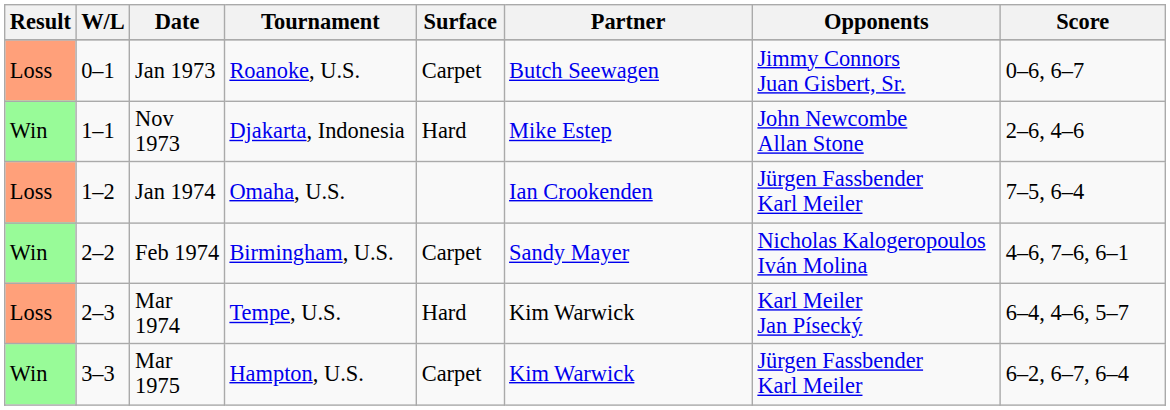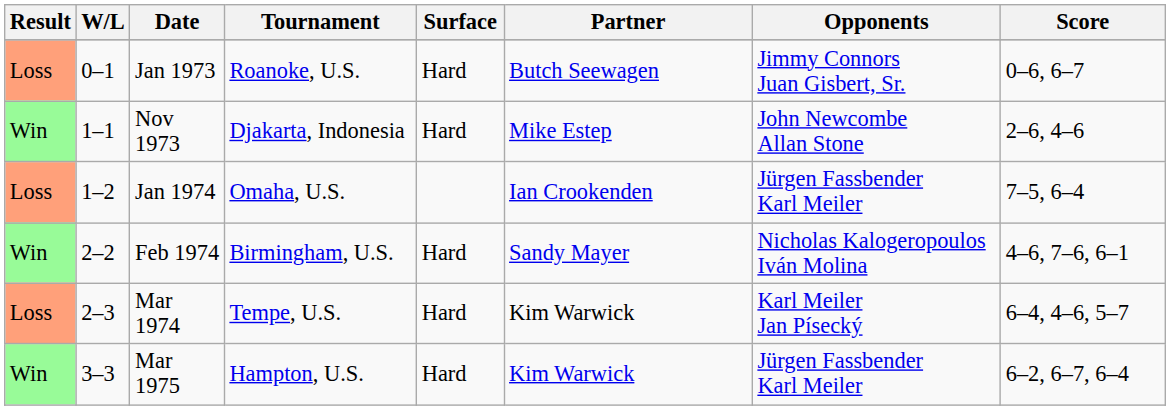 <table class="sortable wikitable">
 <tr>
 <th style="width:40px">Result</th>
 <th style="width:30px" class="unsortable">W/L</th>
 <th style="width:60px">Date</th>
 <th style="width:130px">Tournament</th>
 <th style="width:55px">Surface</th>
 <th style="width:170px">Partner</th>
 <th style="width:170px">Opponents</th>
 <th style="width:110px" class="unsortable">Score</th>
 </tr>
 <tr>
 </tr>
 <tr>
 <td style="background:#ffa07a;">Loss</td>
 <td>0–1</td>
 <td>Jan 1973</td>
 <td><a href='#'>Roanoke</a>, U.S.</td>
-<td>Carpet</td>
+<td>Hard</td>
 <td> <a href='#'>Butch Seewagen</a></td>
 <td> <a href='#'>Jimmy Connors</a> <br>  <a href='#'>Juan Gisbert, Sr.</a></td>
 <td>0–6, 6–7</td>
 </tr>
 <tr>
 <td style="background:#98fb98;">Win</td>
 <td>1–1</td>
 <td>Nov 1973</td>
 <td><a href='#'>Djakarta</a>, Indonesia</td>
 <td>Hard</td>
 <td> <a href='#'>Mike Estep</a></td>
 <td> <a href='#'>John Newcombe</a> <br>  <a href='#'>Allan Stone</a></td>
 <td>2–6, 4–6</td>
 </tr>
 <tr>
 <td style="background:#ffa07a;">Loss</td>
 <td>1–2</td>
 <td>Jan 1974</td>
 <td><a href='#'>Omaha</a>, U.S.</td>
 <td></td>
 <td> <a href='#'>Ian Crookenden</a></td>
 <td> <a href='#'>Jürgen Fassbender</a> <br>  <a href='#'>Karl Meiler</a></td>
 <td>7–5, 6–4</td>
 </tr>
 <tr>
 <td style="background:#98fb98;">Win</td>
 <td>2–2</td>
 <td>Feb 1974</td>
 <td><a href='#'>Birmingham</a>, U.S.</td>
-<td>Carpet</td>
+<td>Hard</td>
 <td> <a href='#'>Sandy Mayer</a></td>
 <td> <a href='#'>Nicholas Kalogeropoulos</a> <br>  <a href='#'>Iván Molina</a></td>
 <td>4–6, 7–6, 6–1</td>
 </tr>
 <tr>
 <td style="background:#ffa07a;">Loss</td>
 <td>2–3</td>
 <td>Mar 1974</td>
 <td><a href='#'>Tempe</a>, U.S.</td>
 <td>Hard</td>
 <td> Kim Warwick</td>
 <td> <a href='#'>Karl Meiler</a> <br>  <a href='#'>Jan Písecký</a></td>
 <td>6–4, 4–6, 5–7</td>
 </tr>
 <tr>
 <td style="background:#98fb98;">Win</td>
 <td>3–3</td>
 <td>Mar 1975</td>
 <td><a href='#'>Hampton</a>, U.S.</td>
-<td>Carpet</td>
+<td>Hard</td>
 <td> <a href='#'>Kim Warwick</a></td>
 <td> <a href='#'>Jürgen Fassbender</a> <br>  <a href='#'>Karl Meiler</a></td>
 <td>6–2, 6–7, 6–4</td>
 </tr>
 </table>
